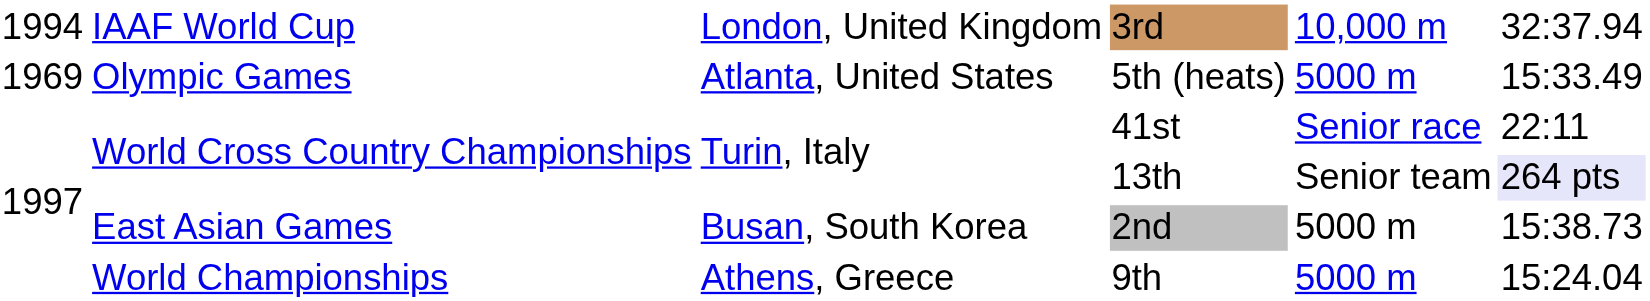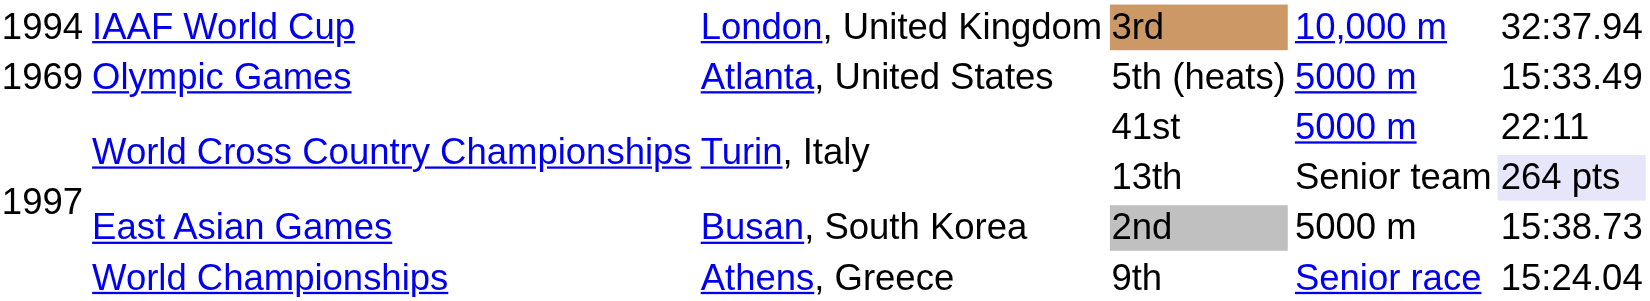 <table>
 <tr>
 <td>1994</td>
 <td><a href='#'>IAAF World Cup</a></td>
 <td><a href='#'>London</a>, United Kingdom</td>
 <td bgcolor=cc9966>3rd</td>
 <td><a href='#'>10,000 m</a></td>
 <td>32:37.94</td>
 </tr>
 <tr>
 <td>1969</td>
 <td><a href='#'>Olympic Games</a></td>
 <td><a href='#'>Atlanta</a>, United States</td>
 <td>5th (heats)</td>
 <td><a href='#'>5000 m</a></td>
 <td>15:33.49</td>
 </tr>
 <tr>
 <td rowspan=4>1997</td>
 <td rowspan=2><a href='#'>World Cross Country Championships</a></td>
 <td rowspan=2><a href='#'>Turin</a>, Italy</td>
 <td>41st</td>
-<td><a href='#'>Senior race</a></td>
+<td><a href='#'>5000 m</a></td>
 <td>22:11</td>
 </tr>
 <tr>
 <td>13th</td>
 <td>Senior team</td>
 <td style="background: lavender;">264 pts</td>
 </tr>
 <tr>
 <td><a href='#'>East Asian Games</a></td>
 <td><a href='#'>Busan</a>, South Korea</td>
 <td bgcolor=silver>2nd</td>
 <td>5000 m</td>
 <td>15:38.73</td>
 </tr>
 <tr>
 <td><a href='#'>World Championships</a></td>
 <td><a href='#'>Athens</a>, Greece</td>
 <td>9th</td>
-<td><a href='#'>5000 m</a></td>
+<td><a href='#'>Senior race</a></td>
 <td>15:24.04</td>
 </tr>
 </table>
